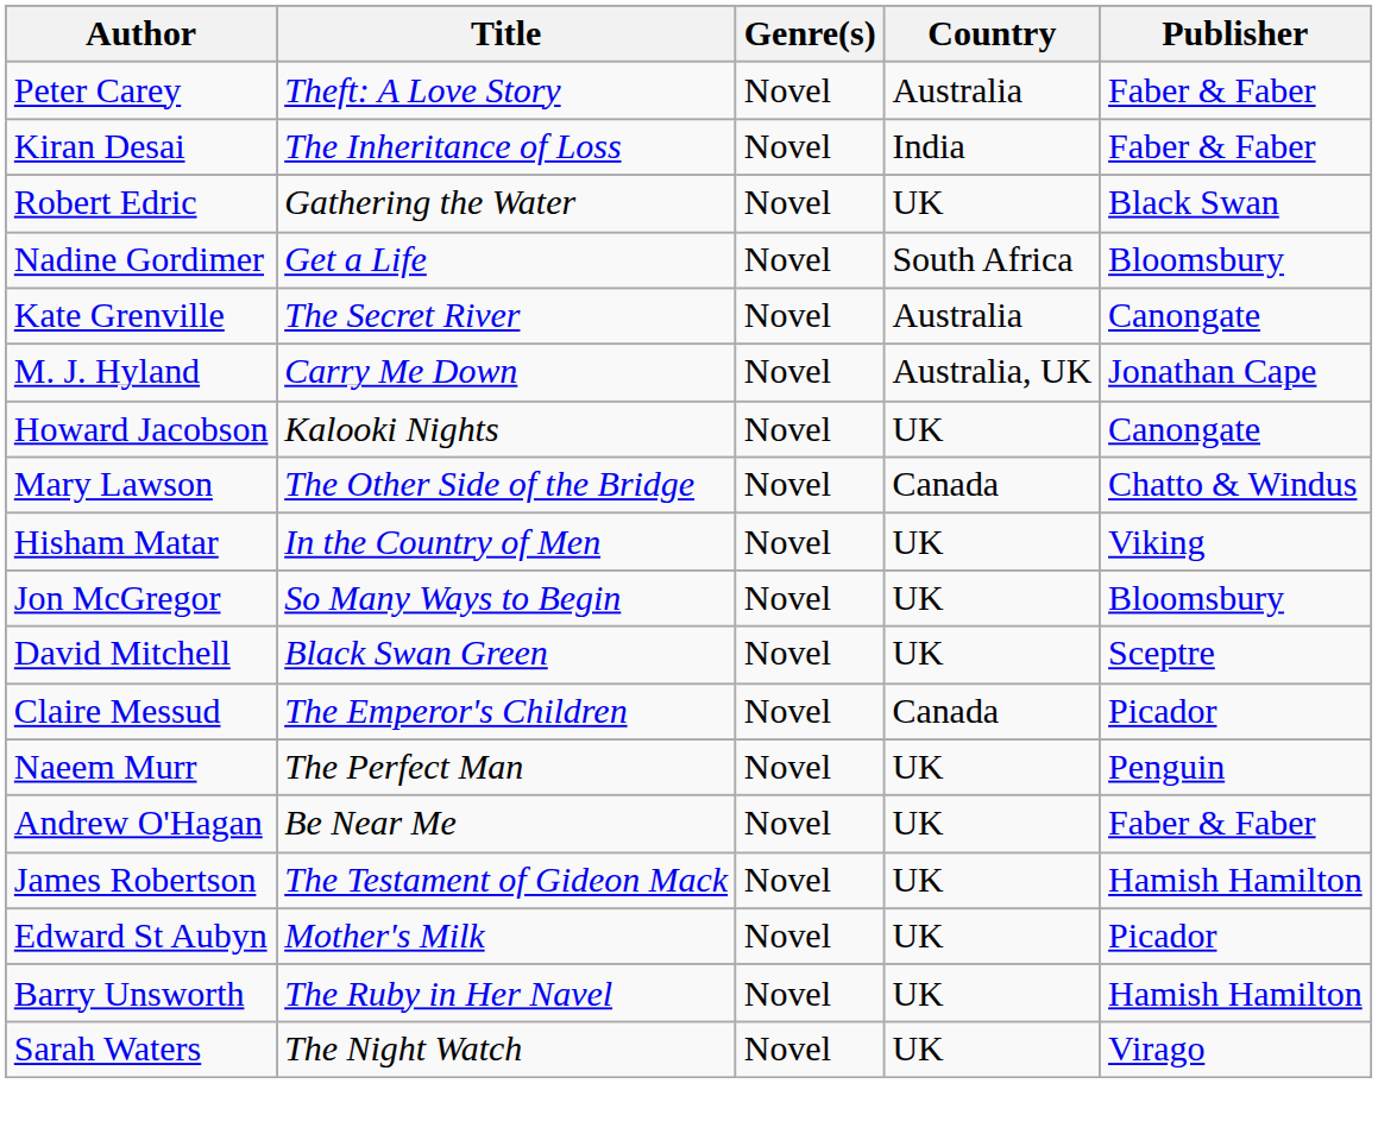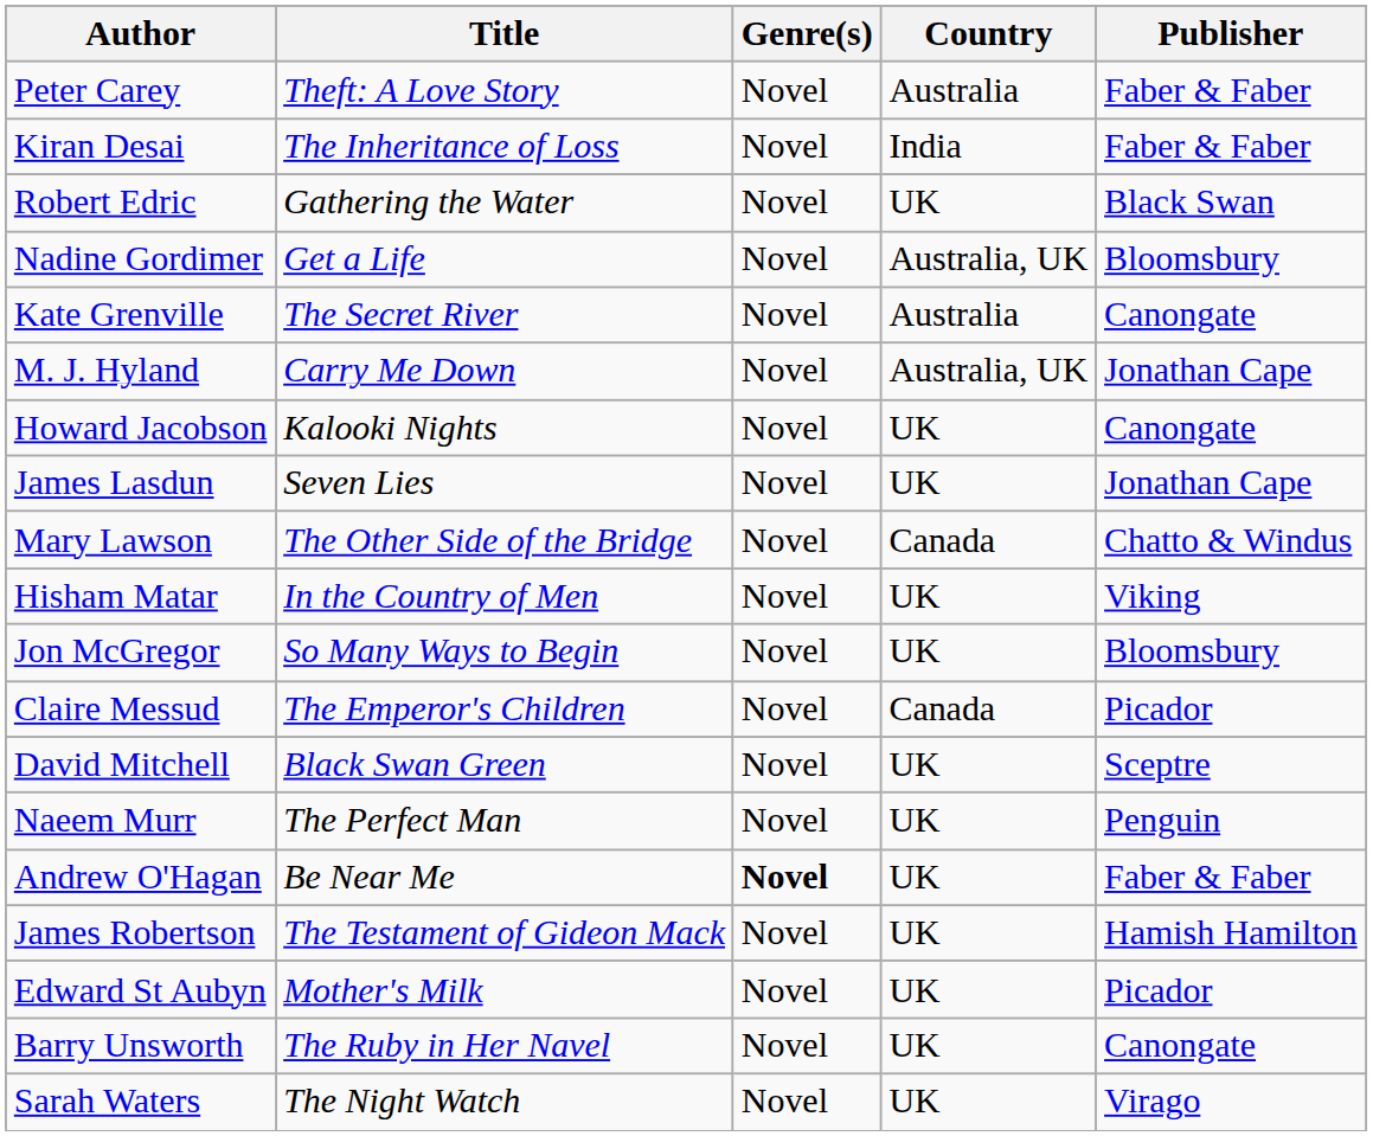 <table class="wikitable">
 <tr>
 <th>Author</th>
 <th>Title</th>
 <th>Genre(s)</th>
 <th>Country</th>
 <th>Publisher</th>
 </tr>
 <tr>
 <td><a href='#'>Peter Carey</a></td>
 <td><em><a href='#'>Theft: A Love Story</a></em></td>
 <td>Novel</td>
 <td>Australia</td>
 <td><a href='#'>Faber & Faber</a></td>
 </tr>
 <tr>
 <td><a href='#'>Kiran Desai</a></td>
 <td><em><a href='#'>The Inheritance of Loss</a></em></td>
 <td>Novel</td>
 <td>India</td>
 <td><a href='#'>Faber & Faber</a></td>
 </tr>
 <tr>
 <td><a href='#'>Robert Edric</a></td>
 <td><em>Gathering the Water</em></td>
 <td>Novel</td>
 <td>UK</td>
 <td><a href='#'>Black Swan</a></td>
 </tr>
 <tr>
 <td><a href='#'>Nadine Gordimer</a></td>
 <td><em><a href='#'>Get a Life</a></em></td>
 <td>Novel</td>
-<td>South Africa</td>
+<td>Australia, UK</td>
 <td><a href='#'>Bloomsbury</a></td>
 </tr>
 <tr>
 <td><a href='#'>Kate Grenville</a></td>
 <td><em><a href='#'>The Secret River</a></em></td>
 <td>Novel</td>
 <td>Australia</td>
 <td><a href='#'>Canongate</a></td>
 </tr>
 <tr>
 <td><a href='#'>M. J. Hyland</a></td>
 <td><em><a href='#'>Carry Me Down</a></em></td>
 <td>Novel</td>
 <td>Australia, UK</td>
 <td><a href='#'>Jonathan Cape</a></td>
 </tr>
 <tr>
 <td><a href='#'>Howard Jacobson</a></td>
 <td><em>Kalooki Nights</em></td>
 <td>Novel</td>
 <td>UK</td>
 <td><a href='#'>Canongate</a></td>
 </tr>
 <tr>
+<td><a href='#'>James Lasdun</a></td>
+<td><em>Seven Lies</em></td>
+<td>Novel</td>
+<td>UK</td>
+<td><a href='#'>Jonathan Cape</a></td>
+</tr>
+<tr>
 <td><a href='#'>Mary Lawson</a></td>
 <td><em><a href='#'>The Other Side of the Bridge</a></em></td>
 <td>Novel</td>
 <td>Canada</td>
 <td><a href='#'>Chatto & Windus</a></td>
 </tr>
 <tr>
 <td><a href='#'>Hisham Matar</a></td>
 <td><em><a href='#'>In the Country of Men</a></em></td>
 <td>Novel</td>
 <td>UK</td>
 <td><a href='#'>Viking</a></td>
 </tr>
 <tr>
 <td><a href='#'>Jon McGregor</a></td>
 <td><em><a href='#'>So Many Ways to Begin</a></em></td>
 <td>Novel</td>
 <td>UK</td>
 <td><a href='#'>Bloomsbury</a></td>
 </tr>
 <tr>
+<td><a href='#'>Claire Messud</a></td>
+<td><em><a href='#'>The Emperor's Children</a></em></td>
+<td>Novel</td>
+<td>Canada</td>
+<td><a href='#'>Picador</a></td>
+</tr>
+<tr>
 <td><a href='#'>David Mitchell</a></td>
 <td><em><a href='#'>Black Swan Green</a></em></td>
 <td>Novel</td>
 <td>UK</td>
 <td><a href='#'>Sceptre</a></td>
-</tr>
-<tr>
-<td><a href='#'>Claire Messud</a></td>
-<td><em><a href='#'>The Emperor's Children</a></em></td>
-<td>Novel</td>
-<td>Canada</td>
-<td><a href='#'>Picador</a></td>
 </tr>
 <tr>
 <td><a href='#'>Naeem Murr</a></td>
 <td><em>The Perfect Man</em></td>
 <td>Novel</td>
 <td>UK</td>
 <td><a href='#'>Penguin</a></td>
 </tr>
 <tr>
 <td><a href='#'>Andrew O'Hagan</a></td>
 <td><em>Be Near Me</em></td>
-<td>Novel</td>
+<td><strong>Novel</strong></td>
 <td>UK</td>
 <td><a href='#'>Faber & Faber</a></td>
 </tr>
 <tr>
 <td><a href='#'>James Robertson</a></td>
 <td><em><a href='#'>The Testament of Gideon Mack</a></em></td>
 <td>Novel</td>
 <td>UK</td>
 <td><a href='#'>Hamish Hamilton</a></td>
 </tr>
 <tr>
 <td><a href='#'>Edward St Aubyn</a></td>
 <td><em><a href='#'>Mother's Milk</a></em></td>
 <td>Novel</td>
 <td>UK</td>
 <td><a href='#'>Picador</a></td>
 </tr>
 <tr>
 <td><a href='#'>Barry Unsworth</a></td>
 <td><em><a href='#'>The Ruby in Her Navel</a></em></td>
 <td>Novel</td>
 <td>UK</td>
-<td><a href='#'>Hamish Hamilton</a></td>
+<td><a href='#'>Canongate</a></td>
 </tr>
 <tr>
 <td><a href='#'>Sarah Waters</a></td>
 <td><em>The Night Watch</em></td>
 <td>Novel</td>
 <td>UK</td>
 <td><a href='#'>Virago</a></td>
 </tr>
 </table>
